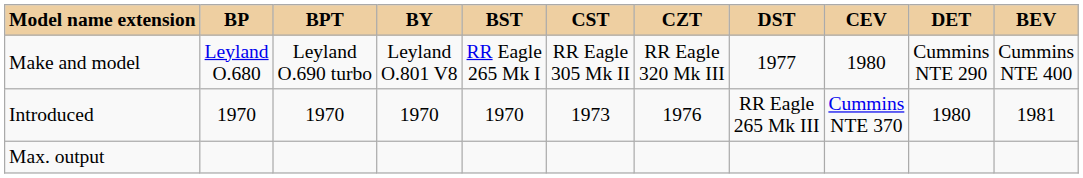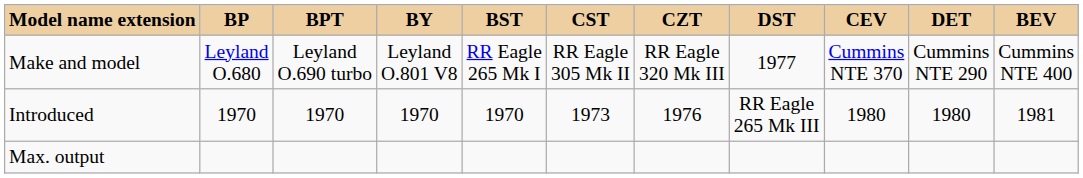 <table class="wikitable">
 <tr>
 <th align="center" style="background:#EECFA1">Model name extension</th>
 <th style="background:#EECFA1">BP</th>
 <th style="background:#EECFA1">BPT</th>
 <th style="background:#EECFA1">BY</th>
 <th style="background:#EECFA1">BST</th>
 <th style="background:#EECFA1">CST</th>
 <th style="background:#EECFA1">CZT</th>
 <th style="background:#EECFA1">DST</th>
 <th style="background:#EECFA1">CEV</th>
 <th style="background:#EECFA1">DET</th>
 <th style="background:#EECFA1">BEV</th>
 </tr>
 <tr>
 <td align="left">Make and model</td>
 <td align="center"><a href='#'>Leyland</a><br>O.680</td>
 <td align="center">Leyland<br>O.690 turbo</td>
 <td align="center">Leyland<br>O.801 V8</td>
 <td align="center"><a href='#'>RR</a> Eagle<br>265 Mk I</td>
 <td align="center">RR Eagle<br>305 Mk II</td>
 <td align="center">RR Eagle<br>320 Mk III</td>
 <td align="center">1977</td>
-<td align="center">1980</td>
+<td align="center"><a href='#'>Cummins</a><br>NTE 370</td>
 <td align="center">Cummins<br>NTE 290</td>
 <td align="center">Cummins<br>NTE 400</td>
 </tr>
 <tr>
 <td align="left">Introduced</td>
 <td align="center">1970</td>
 <td align="center">1970</td>
 <td align="center">1970</td>
 <td align="center">1970</td>
 <td align="center">1973</td>
 <td align="center">1976</td>
 <td align="center">RR Eagle<br>265 Mk III</td>
-<td align="center"><a href='#'>Cummins</a><br>NTE 370</td>
+<td align="center">1980</td>
 <td align="center">1980</td>
 <td align="center">1981</td>
 </tr>
 <tr>
 <td align="left">Max. output</td>
 <td align="center"></td>
 <td align="center"></td>
 <td align="center"></td>
 <td align="center"></td>
 <td align="center"></td>
 <td align="center"></td>
 <td align="center"></td>
 <td align="center"></td>
 <td align="center"></td>
 <td align="center"></td>
 </tr>
 </table>
